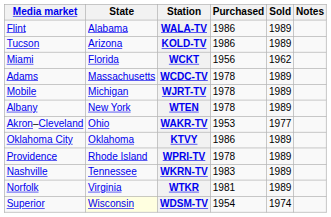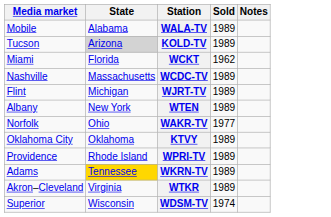 <table class="wikitable sortable">
 <tr>
 <th scope="col"><a href='#'>Media market</a></th>
 <th scope="col">State</th>
 <th scope="col">Station</th>
-<th scope="col">Purchased</th>
 <th scope="col">Sold</th>
 <th scope="col" class="unsortable">Notes</th>
 </tr>
 <tr>
-<td><a href='#'>Flint</a></td>
+<td><a href='#'>Mobile</a></td>
 <td><a href='#'>Alabama</a></td>
 <th scope="row"><a href='#'>WALA-TV</a></th>
-<td>1986</td>
 <td>1989</td>
 <td></td>
 </tr>
 <tr>
 <td><a href='#'>Tucson</a></td>
-<td><a href='#'>Arizona</a></td>
+<td style="background: lightgrey;"><a href='#'>Arizona</a></td>
 <th scope="row"><a href='#'>KOLD-TV</a></th>
-<td>1986</td>
 <td>1989</td>
 <td></td>
 </tr>
 <tr>
 <td><a href='#'>Miami</a></td>
 <td><a href='#'>Florida</a></td>
 <th scope="row"><a href='#'>WCKT</a></th>
-<td>1956</td>
 <td>1962</td>
 <td></td>
 </tr>
 <tr>
-<td><a href='#'>Adams</a></td>
+<td><a href='#'>Nashville</a></td>
 <td><a href='#'>Massachusetts</a></td>
 <th scope="row"><a href='#'>WCDC-TV</a></th>
-<td>1978</td>
 <td>1989</td>
 <td></td>
 </tr>
 <tr>
-<td><a href='#'>Mobile</a></td>
+<td><a href='#'>Flint</a></td>
 <td><a href='#'>Michigan</a></td>
 <th scope="row"><a href='#'>WJRT-TV</a></th>
-<td>1978</td>
 <td>1989</td>
 <td></td>
 </tr>
 <tr>
 <td><a href='#'>Albany</a></td>
 <td><a href='#'>New York</a></td>
 <th scope="row"><a href='#'>WTEN</a></th>
-<td>1978</td>
 <td>1989</td>
 <td></td>
 </tr>
 <tr>
-<td><a href='#'>Akron</a>–<a href='#'>Cleveland</a></td>
+<td><a href='#'>Norfolk</a></td>
 <td><a href='#'>Ohio</a></td>
 <th scope="row"><a href='#'>WAKR-TV</a></th>
-<td>1953</td>
 <td>1977</td>
 <td></td>
 </tr>
 <tr>
 <td><a href='#'>Oklahoma City</a></td>
 <td><a href='#'>Oklahoma</a></td>
 <th scope="row"><a href='#'>KTVY</a></th>
-<td>1986</td>
 <td>1989</td>
 <td></td>
 </tr>
 <tr>
 <td><a href='#'>Providence</a></td>
 <td><a href='#'>Rhode Island</a></td>
 <th scope="row"><a href='#'>WPRI-TV</a></th>
-<td>1978</td>
 <td>1989</td>
 <td></td>
 </tr>
 <tr>
-<td><a href='#'>Nashville</a></td>
-<td><a href='#'>Tennessee</a></td>
+<td><a href='#'>Adams</a></td>
+<td style="background: gold;"><a href='#'>Tennessee</a></td>
 <th scope="row"><a href='#'>WKRN-TV</a></th>
-<td>1983</td>
 <td>1989</td>
 <td></td>
 </tr>
 <tr>
-<td><a href='#'>Norfolk</a></td>
+<td><a href='#'>Akron</a>–<a href='#'>Cleveland</a></td>
 <td><a href='#'>Virginia</a></td>
 <th scope="row"><a href='#'>WTKR</a></th>
-<td>1981</td>
 <td>1989</td>
 <td></td>
 </tr>
 <tr>
 <td><a href='#'>Superior</a></td>
-<td style="background: lightyellow;"><a href='#'>Wisconsin</a></td>
+<td><a href='#'>Wisconsin</a></td>
 <th scope="row"><a href='#'>WDSM-TV</a></th>
-<td>1954</td>
 <td>1974</td>
 <td></td>
 </tr>
 </table>
